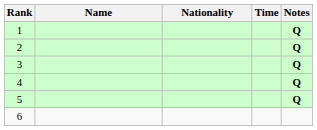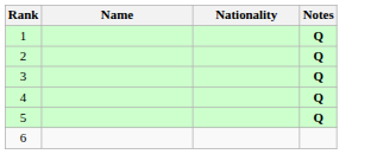 <table class="wikitable sortable" style="text-align:center">
 <tr>
 <th>Rank</th>
 <th style="width:180px">Name</th>
 <th style="width:125px">Nationality</th>
-<th>Time</th>
 <th>Notes</th>
 </tr>
 <tr style="background:#cfc;">
 <td>1</td>
 <td style="text-align:left;"></td>
 <td style="text-align:left;"></td>
-<td></td>
 <td><strong>Q</strong></td>
 </tr>
 <tr style="background:#cfc;">
 <td>2</td>
 <td style="text-align:left;"></td>
 <td style="text-align:left;"></td>
-<td></td>
 <td><strong>Q</strong></td>
 </tr>
 <tr style="background:#cfc;">
 <td>3</td>
 <td style="text-align:left;"></td>
 <td style="text-align:left;"></td>
-<td></td>
 <td><strong>Q</strong></td>
 </tr>
 <tr style="background:#cfc;">
 <td>4</td>
 <td style="text-align:left;"></td>
 <td style="text-align:left;"></td>
-<td></td>
 <td><strong>Q</strong></td>
 </tr>
 <tr style="background:#cfc;">
 <td>5</td>
 <td style="text-align:left;"></td>
 <td style="text-align:left;"></td>
-<td></td>
 <td><strong>Q</strong></td>
 </tr>
 <tr>
 <td>6</td>
 <td style="text-align:left;"></td>
 <td style="text-align:left;"></td>
 <td></td>
-<td></td>
 </tr>
 </table>
